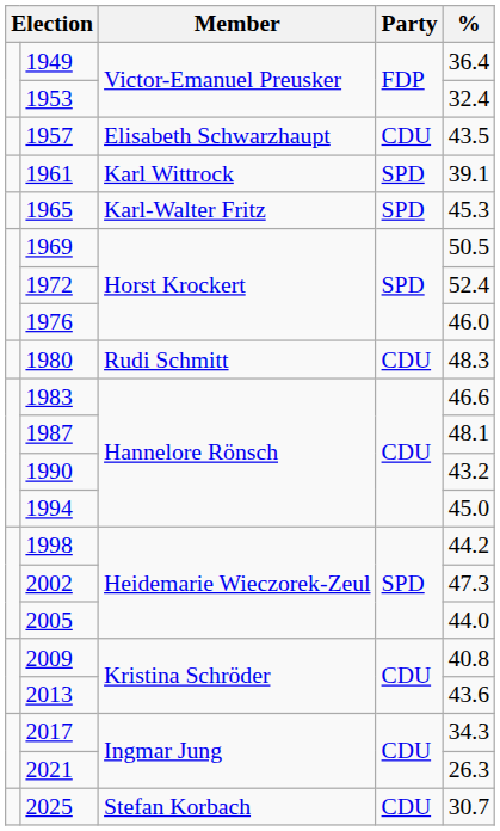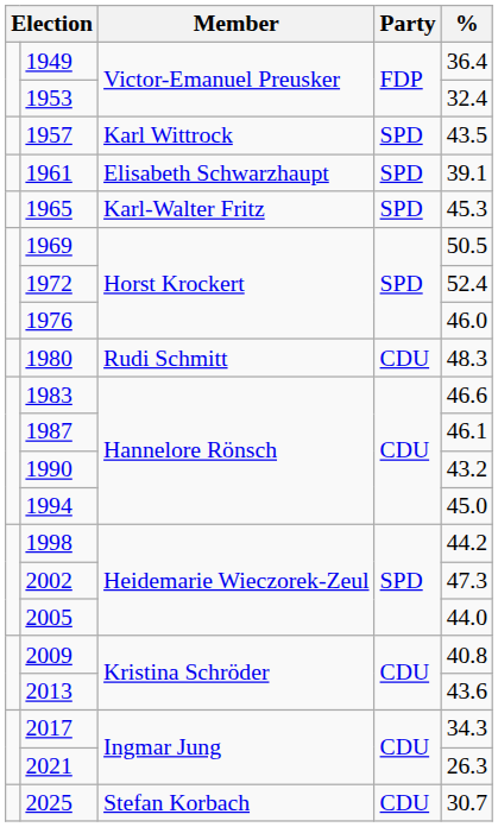 <table class=wikitable>
 <tr>
 <th colspan=2>Election</th>
 <th>Member</th>
 <th>Party</th>
 <th>%</th>
 </tr>
 <tr>
 <td rowspan=2 bgcolor=></td>
 <td><a href='#'>1949</a></td>
 <td rowspan=2><a href='#'>Victor-Emanuel Preusker</a></td>
 <td rowspan=2><a href='#'>FDP</a></td>
 <td align=right>36.4</td>
 </tr>
 <tr>
 <td><a href='#'>1953</a></td>
 <td align=right>32.4</td>
 </tr>
 <tr>
 <td bgcolor=></td>
 <td><a href='#'>1957</a></td>
-<td><a href='#'>Elisabeth Schwarzhaupt</a></td>
-<td><a href='#'>CDU</a></td>
+<td><a href='#'>Karl Wittrock</a></td>
+<td><a href='#'>SPD</a></td>
 <td align=right>43.5</td>
 </tr>
 <tr>
 <td bgcolor=></td>
 <td><a href='#'>1961</a></td>
-<td><a href='#'>Karl Wittrock</a></td>
+<td><a href='#'>Elisabeth Schwarzhaupt</a></td>
 <td><a href='#'>SPD</a></td>
 <td align=right>39.1</td>
 </tr>
 <tr>
 <td bgcolor=></td>
 <td><a href='#'>1965</a></td>
 <td><a href='#'>Karl-Walter Fritz</a></td>
 <td><a href='#'>SPD</a></td>
 <td align=right>45.3</td>
 </tr>
 <tr>
 <td rowspan=3 bgcolor=></td>
 <td><a href='#'>1969</a></td>
 <td rowspan=3><a href='#'>Horst Krockert</a></td>
 <td rowspan=3><a href='#'>SPD</a></td>
 <td align=right>50.5</td>
 </tr>
 <tr>
 <td><a href='#'>1972</a></td>
 <td align=right>52.4</td>
 </tr>
 <tr>
 <td><a href='#'>1976</a></td>
 <td align=right>46.0</td>
 </tr>
 <tr>
 <td bgcolor=></td>
 <td><a href='#'>1980</a></td>
 <td><a href='#'>Rudi Schmitt</a></td>
 <td><a href='#'>CDU</a></td>
 <td align=right>48.3</td>
 </tr>
 <tr>
 <td rowspan=4 bgcolor=></td>
 <td><a href='#'>1983</a></td>
 <td rowspan=4><a href='#'>Hannelore Rönsch</a></td>
 <td rowspan=4><a href='#'>CDU</a></td>
 <td align=right>46.6</td>
 </tr>
 <tr>
 <td><a href='#'>1987</a></td>
-<td align=right>48.1</td>
+<td align=right>46.1</td>
 </tr>
 <tr>
 <td><a href='#'>1990</a></td>
 <td align=right>43.2</td>
 </tr>
 <tr>
 <td><a href='#'>1994</a></td>
 <td align=right>45.0</td>
 </tr>
 <tr>
 <td rowspan=3 bgcolor=></td>
 <td><a href='#'>1998</a></td>
 <td rowspan=3><a href='#'>Heidemarie Wieczorek-Zeul</a></td>
 <td rowspan=3><a href='#'>SPD</a></td>
 <td align=right>44.2</td>
 </tr>
 <tr>
 <td><a href='#'>2002</a></td>
 <td align=right>47.3</td>
 </tr>
 <tr>
 <td><a href='#'>2005</a></td>
 <td align=right>44.0</td>
 </tr>
 <tr>
 <td rowspan=2 bgcolor=></td>
 <td><a href='#'>2009</a></td>
 <td rowspan=2><a href='#'>Kristina Schröder</a></td>
 <td rowspan=2><a href='#'>CDU</a></td>
 <td align=right>40.8</td>
 </tr>
 <tr>
 <td><a href='#'>2013</a></td>
 <td align=right>43.6</td>
 </tr>
 <tr>
 <td rowspan=2 bgcolor=></td>
 <td><a href='#'>2017</a></td>
 <td rowspan=2><a href='#'>Ingmar Jung</a></td>
 <td rowspan=2><a href='#'>CDU</a></td>
 <td align=right>34.3</td>
 </tr>
 <tr>
 <td><a href='#'>2021</a></td>
 <td align=right>26.3</td>
 </tr>
 <tr>
 <td bgcolor=></td>
 <td><a href='#'>2025</a></td>
 <td><a href='#'>Stefan Korbach</a></td>
 <td><a href='#'>CDU</a></td>
 <td align=right>30.7</td>
 </tr>
 </table>
